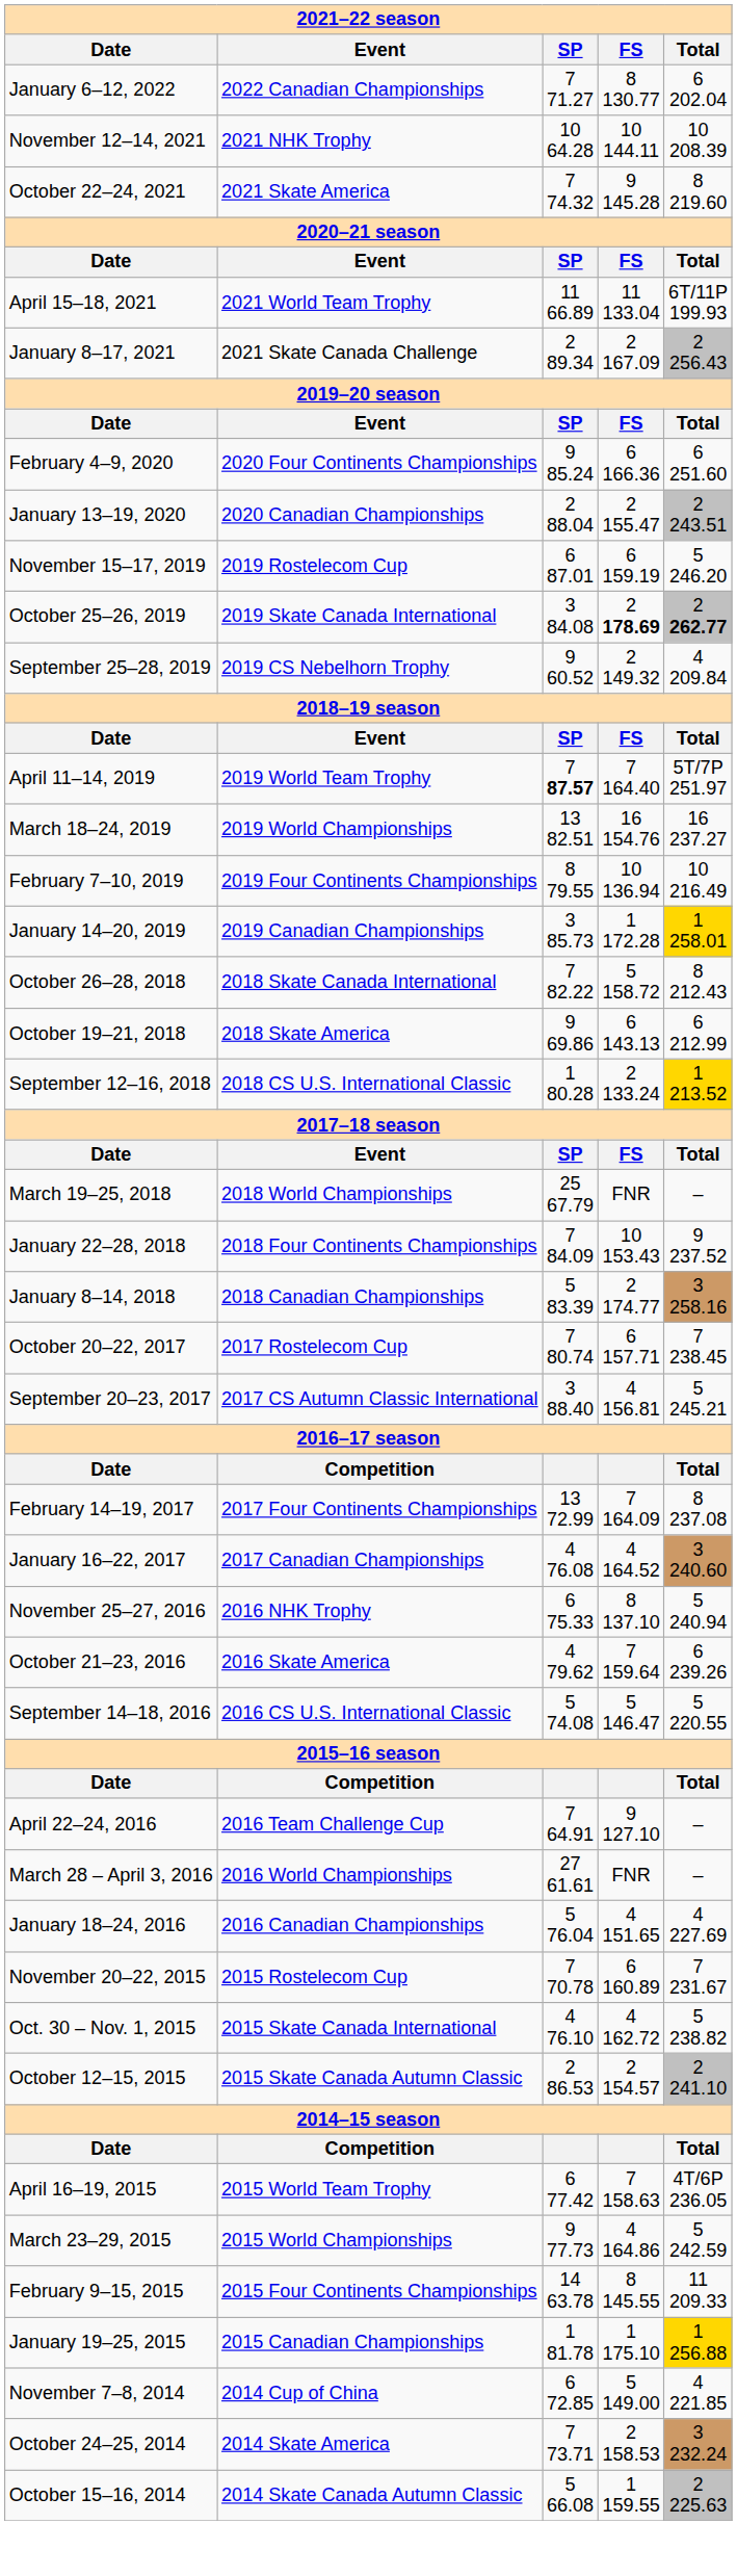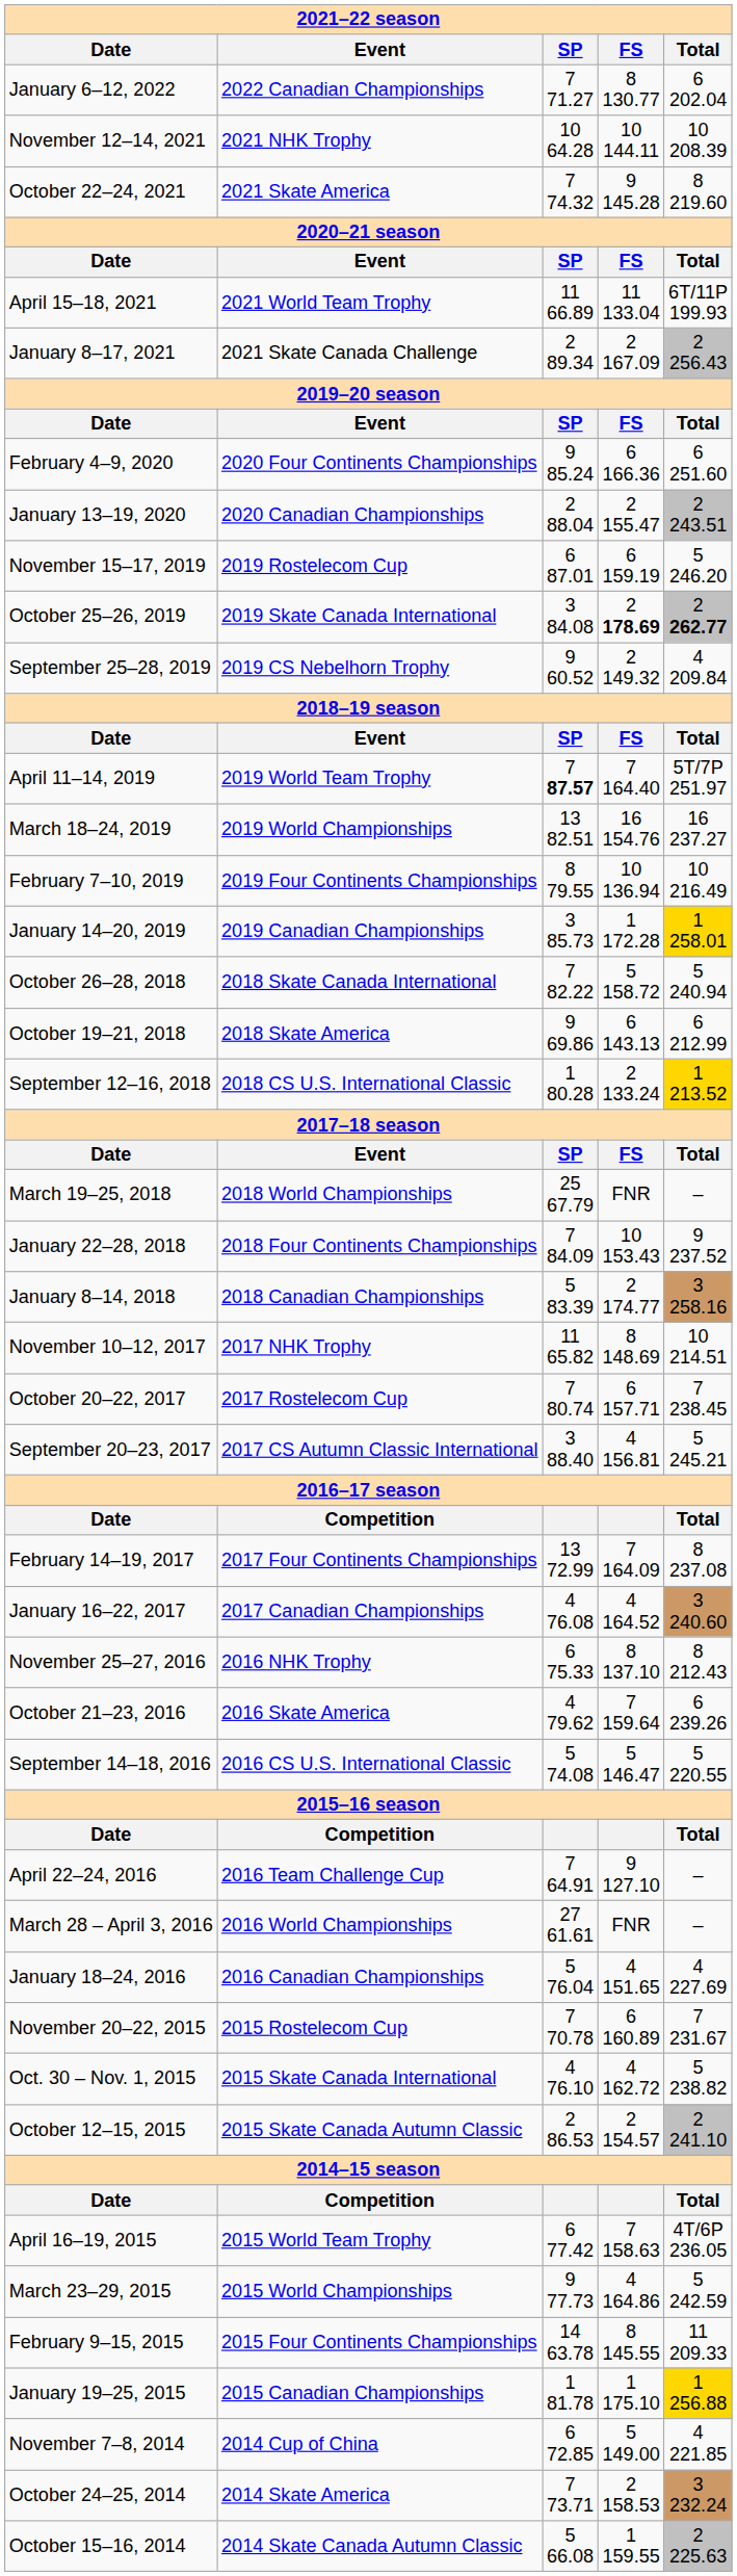 <table class="wikitable">
 <tr>
 <td style="background-color: #ffdead; " colspan=5 align=center><a href='#'><strong>2021–22 season</strong></a></td>
 </tr>
 <tr>
 <th>Date</th>
 <th>Event</th>
 <th><a href='#'>SP</a></th>
 <th><a href='#'>FS</a></th>
 <th>Total</th>
 </tr>
 <tr>
 <td>January 6–12, 2022</td>
 <td><a href='#'>2022 Canadian Championships</a></td>
 <td align=center>7 <br> 71.27</td>
 <td align=center>8 <br> 130.77</td>
 <td align=center>6 <br> 202.04</td>
 </tr>
 <tr>
 <td>November 12–14, 2021</td>
 <td><a href='#'>2021 NHK Trophy</a></td>
 <td align=center>10 <br> 64.28</td>
 <td align=center>10 <br> 144.11</td>
 <td align=center>10 <br> 208.39</td>
 </tr>
 <tr>
 <td>October 22–24, 2021</td>
 <td><a href='#'>2021 Skate America</a></td>
 <td align=center>7 <br> 74.32</td>
 <td align=center>9 <br> 145.28</td>
 <td align=center>8 <br> 219.60</td>
 </tr>
 <tr>
 <td style="background-color: #ffdead; " colspan=5 align=center><a href='#'><strong>2020–21 season</strong></a></td>
 </tr>
 <tr>
 <th>Date</th>
 <th>Event</th>
 <th><a href='#'>SP</a></th>
 <th><a href='#'>FS</a></th>
 <th>Total</th>
 </tr>
 <tr>
 <td>April 15–18, 2021</td>
 <td><a href='#'>2021 World Team Trophy</a></td>
 <td align=center>11 <br> 66.89</td>
 <td align=center>11 <br> 133.04</td>
 <td align=center>6T/11P <br> 199.93</td>
 </tr>
 <tr>
 <td>January 8–17, 2021</td>
 <td>2021 Skate Canada Challenge</td>
 <td align=center>2 <br> 89.34</td>
 <td align=center>2 <br> 167.09</td>
 <td align=center bgcolor=silver>2 <br> 256.43</td>
 </tr>
 <tr>
 <th colspan="5" style="background-color: #ffdead;"><a href='#'>2019–20 season</a></th>
 </tr>
 <tr>
 <th>Date</th>
 <th>Event</th>
 <th><a href='#'>SP</a></th>
 <th><a href='#'>FS</a></th>
 <th>Total</th>
 </tr>
 <tr>
 <td>February 4–9, 2020</td>
 <td><a href='#'>2020 Four Continents Championships</a></td>
 <td align=center>9 <br> 85.24</td>
 <td align=center>6 <br> 166.36</td>
 <td align=center>6 <br> 251.60</td>
 </tr>
 <tr>
 <td>January 13–19, 2020</td>
 <td><a href='#'>2020 Canadian Championships</a></td>
 <td align=center>2 <br> 88.04</td>
 <td align=center>2 <br> 155.47</td>
 <td align=center bgcolor=silver>2 <br> 243.51</td>
 </tr>
 <tr>
 <td>November 15–17, 2019</td>
 <td><a href='#'>2019 Rostelecom Cup</a></td>
 <td align="center">6 <br> 87.01</td>
 <td align="center">6 <br> 159.19</td>
 <td align="center">5 <br> 246.20</td>
 </tr>
 <tr>
 <td>October 25–26, 2019</td>
 <td><a href='#'>2019 Skate Canada International</a></td>
 <td align="center">3 <br> 84.08</td>
 <td align="center">2 <br> <strong>178.69</strong></td>
 <td align="center" bgcolor="silver">2 <br> <strong>262.77</strong></td>
 </tr>
 <tr>
 <td>September 25–28, 2019</td>
 <td><a href='#'>2019 CS Nebelhorn Trophy</a></td>
 <td align="center">9 <br> 60.52</td>
 <td align="center">2 <br> 149.32</td>
 <td align="center">4 <br> 209.84</td>
 </tr>
 <tr>
 <th colspan="5" style="background-color: #ffdead;"><a href='#'>2018–19 season</a></th>
 </tr>
 <tr>
 <th>Date</th>
 <th>Event</th>
 <th><a href='#'>SP</a></th>
 <th><a href='#'>FS</a></th>
 <th>Total</th>
 </tr>
 <tr>
 <td>April 11–14, 2019</td>
 <td><a href='#'>2019 World Team Trophy</a></td>
 <td align="center">7 <br> <strong>87.57</strong></td>
 <td align="center">7 <br> 164.40</td>
 <td align="center">5T/7P <br> 251.97</td>
 </tr>
 <tr>
 <td>March 18–24, 2019</td>
 <td><a href='#'>2019 World Championships</a></td>
 <td align="center">13 <br> 82.51</td>
 <td align="center">16 <br> 154.76</td>
 <td align="center">16 <br> 237.27</td>
 </tr>
 <tr>
 <td>February 7–10, 2019</td>
 <td><a href='#'>2019 Four Continents Championships</a></td>
 <td align="center">8 <br> 79.55</td>
 <td align="center">10 <br> 136.94</td>
 <td align="center">10 <br> 216.49</td>
 </tr>
 <tr>
 <td>January 14–20, 2019</td>
 <td><a href='#'>2019 Canadian Championships</a></td>
 <td align="center">3<br>85.73</td>
 <td align="center">1<br>172.28</td>
 <td align="center" bgcolor="gold">1<br>258.01</td>
 </tr>
 <tr>
 <td>October 26–28, 2018</td>
 <td><a href='#'>2018 Skate Canada International</a></td>
 <td align="center">7<br>82.22</td>
 <td align="center">5<br>158.72</td>
-<td align="center">8<br>212.43</td>
+<td align="center">5<br>240.94</td>
 </tr>
 <tr>
 <td>October 19–21, 2018</td>
 <td><a href='#'>2018 Skate America</a></td>
 <td align="center">9<br>69.86</td>
 <td align="center">6<br>143.13</td>
 <td align="center">6<br>212.99</td>
 </tr>
 <tr>
 <td>September 12–16, 2018</td>
 <td><a href='#'>2018 CS U.S. International Classic</a></td>
 <td align="center">1<br>80.28</td>
 <td align="center">2<br>133.24</td>
 <td align="center" bgcolor="gold">1<br>213.52</td>
 </tr>
 <tr>
 <th colspan="5" style="background-color: #ffdead;"><a href='#'>2017–18 season</a></th>
 </tr>
 <tr>
 <th>Date</th>
 <th>Event</th>
 <th><a href='#'>SP</a></th>
 <th><a href='#'>FS</a></th>
 <th>Total</th>
 </tr>
 <tr>
 <td>March 19–25, 2018</td>
 <td><a href='#'>2018 World Championships</a></td>
 <td align="center">25<br>67.79</td>
 <td align="center">FNR</td>
 <td align="center">–</td>
 </tr>
 <tr>
 <td>January 22–28, 2018</td>
 <td><a href='#'>2018 Four Continents Championships</a></td>
 <td align="center">7<br>84.09</td>
 <td align="center">10<br>153.43</td>
 <td align="center">9<br>237.52</td>
 </tr>
 <tr>
 <td>January 8–14, 2018</td>
 <td><a href='#'>2018 Canadian Championships</a></td>
 <td align="center">5<br>83.39</td>
 <td align="center">2<br>174.77</td>
 <td align="center" bgcolor="cc9966">3<br>258.16</td>
 </tr>
 <tr>
+<td>November 10–12, 2017</td>
+<td><a href='#'>2017 NHK Trophy</a></td>
+<td align="center">11<br>65.82</td>
+<td align="center">8<br>148.69</td>
+<td align="center">10<br>214.51</td>
+</tr>
+<tr>
 <td>October 20–22, 2017</td>
 <td><a href='#'>2017 Rostelecom Cup</a></td>
 <td align="center">7<br>80.74</td>
 <td align="center">6<br>157.71</td>
 <td align="center">7<br>238.45</td>
 </tr>
 <tr>
 <td>September 20–23, 2017</td>
 <td><a href='#'>2017 CS Autumn Classic International</a></td>
 <td align="center">3<br>88.40</td>
 <td align="center">4<br>156.81</td>
 <td align="center">5<br>245.21</td>
 </tr>
 <tr>
 <th colspan="5" style="background-color: #ffdead;"><a href='#'>2016–17 season</a></th>
 </tr>
 <tr>
 <th>Date</th>
 <th>Competition</th>
 <th></th>
 <th></th>
 <th>Total</th>
 </tr>
 <tr>
 <td>February 14–19, 2017</td>
 <td><a href='#'>2017 Four Continents Championships</a></td>
 <td align="center">13<br>72.99</td>
 <td align="center">7<br>164.09</td>
 <td align="center">8<br>237.08</td>
 </tr>
 <tr>
 <td>January 16–22, 2017</td>
 <td><a href='#'>2017 Canadian Championships</a></td>
 <td align="center">4<br>76.08</td>
 <td align="center">4<br>164.52</td>
 <td align="center" bgcolor="cc9966">3<br>240.60</td>
 </tr>
 <tr>
 <td>November 25–27, 2016</td>
 <td><a href='#'>2016 NHK Trophy</a></td>
 <td align="center">6<br>75.33</td>
 <td align="center">8<br>137.10</td>
-<td align="center">5<br>240.94</td>
+<td align="center">8<br>212.43</td>
 </tr>
 <tr>
 <td>October 21–23, 2016</td>
 <td><a href='#'>2016 Skate America</a></td>
 <td align="center">4<br>79.62</td>
 <td align="center">7<br>159.64</td>
 <td align="center">6<br>239.26</td>
 </tr>
 <tr>
 <td>September 14–18, 2016</td>
 <td><a href='#'>2016 CS U.S. International Classic</a></td>
 <td align="center">5<br>74.08</td>
 <td align="center">5<br>146.47</td>
 <td align="center">5<br>220.55</td>
 </tr>
 <tr>
 <th colspan="5" style="background-color: #ffdead;"><a href='#'>2015–16 season</a></th>
 </tr>
 <tr>
 <th>Date</th>
 <th>Competition</th>
 <th></th>
 <th></th>
 <th>Total</th>
 </tr>
 <tr>
 <td>April 22–24, 2016</td>
 <td><a href='#'>2016 Team Challenge Cup</a></td>
 <td align="center">7<br>64.91</td>
 <td align="center">9<br>127.10</td>
 <td align="center">–</td>
 </tr>
 <tr>
 <td>March 28 – April 3, 2016</td>
 <td><a href='#'>2016 World Championships</a></td>
 <td align="center">27<br>61.61</td>
 <td align="center">FNR</td>
 <td align="center">–</td>
 </tr>
 <tr>
 <td>January 18–24, 2016</td>
 <td><a href='#'>2016 Canadian Championships</a></td>
 <td align="center">5<br>76.04</td>
 <td align="center">4<br>151.65</td>
 <td align="center">4<br>227.69</td>
 </tr>
 <tr>
 <td>November 20–22, 2015</td>
 <td><a href='#'>2015 Rostelecom Cup</a></td>
 <td align="center">7<br>70.78</td>
 <td align="center">6<br>160.89</td>
 <td align="center">7<br>231.67</td>
 </tr>
 <tr>
 <td>Oct. 30 – Nov. 1, 2015</td>
 <td><a href='#'>2015 Skate Canada International</a></td>
 <td align="center">4<br>76.10</td>
 <td align="center">4<br>162.72</td>
 <td align="center">5<br>238.82</td>
 </tr>
 <tr>
 <td>October 12–15, 2015</td>
 <td><a href='#'>2015 Skate Canada Autumn Classic</a></td>
 <td align="center">2<br>86.53</td>
 <td align="center">2<br>154.57</td>
 <td align="center" bgcolor="silver">2<br>241.10</td>
 </tr>
 <tr>
 <th colspan="5" style="background-color: #ffdead;"><a href='#'>2014–15 season</a></th>
 </tr>
 <tr>
 <th>Date</th>
 <th>Competition</th>
 <th></th>
 <th></th>
 <th>Total</th>
 </tr>
 <tr>
 <td>April 16–19, 2015</td>
 <td><a href='#'>2015 World Team Trophy</a></td>
 <td align="center">6<br>77.42</td>
 <td align="center">7<br>158.63</td>
 <td align="center">4T/6P<br>236.05</td>
 </tr>
 <tr>
 <td>March 23–29, 2015</td>
 <td><a href='#'>2015 World Championships</a></td>
 <td align="center">9 <br> 77.73</td>
 <td align="center">4 <br> 164.86</td>
 <td align="center">5 <br> 242.59</td>
 </tr>
 <tr>
 <td>February 9–15, 2015</td>
 <td><a href='#'>2015 Four Continents Championships</a></td>
 <td align="center">14<br>63.78</td>
 <td align="center">8<br>145.55</td>
 <td align="center">11<br>209.33</td>
 </tr>
 <tr>
 <td>January 19–25, 2015</td>
 <td><a href='#'>2015 Canadian Championships</a></td>
 <td align="center">1<br>81.78</td>
 <td align="center">1<br>175.10</td>
 <td align="center" bgcolor="gold">1<br>256.88</td>
 </tr>
 <tr>
 <td>November 7–8, 2014</td>
 <td><a href='#'>2014 Cup of China</a></td>
 <td align="center">6<br>72.85</td>
 <td align="center">5<br>149.00</td>
 <td align="center">4<br>221.85</td>
 </tr>
 <tr>
 <td>October 24–25, 2014</td>
 <td><a href='#'>2014 Skate America</a></td>
 <td align="center">7<br>73.71</td>
 <td align="center">2<br>158.53</td>
 <td align="center" bgcolor="cc9966">3<br>232.24</td>
 </tr>
 <tr>
 <td>October 15–16, 2014</td>
 <td><a href='#'>2014 Skate Canada Autumn Classic</a></td>
 <td align="center">5<br>66.08</td>
 <td align="center">1<br>159.55</td>
 <td align="center" bgcolor="silver">2<br>225.63</td>
 </tr>
 </table>
